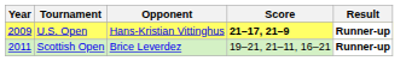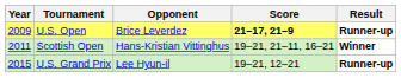 <table class="sortable wikitable" style="font-size: 90%;">
 <tr>
 <th>Year</th>
 <th>Tournament</th>
 <th>Opponent</th>
 <th>Score</th>
 <th>Result</th>
 </tr>
 <tr style="background:#FFFF67">
 <td align="center"><a href='#'>2009</a></td>
 <td align="left"><a href='#'>U.S. Open</a></td>
-<td align="left"> <a href='#'>Hans-Kristian Vittinghus</a></td>
+<td align="left"> <a href='#'>Brice Leverdez</a></td>
 <td align="left"><strong>21–17, 21–9</strong></td>
 <td style="text-align:left; background:white"> <strong>Runner-up</strong></td>
 </tr>
 <tr style="background:#D4F1C5">
 <td align="center"><a href='#'>2011</a></td>
 <td align="left"><a href='#'>Scottish Open</a></td>
-<td align="left"> <a href='#'>Brice Leverdez</a></td>
+<td align="left"> <a href='#'>Hans-Kristian Vittinghus</a></td>
 <td align="left">19–21, 21–11, 16–21</td>
+<td style="text-align:left; background:white"> <strong>Winner</strong></td>
+</tr>
+<tr style="background:#D4F1C5">
+<td align="center"><a href='#'>2015</a></td>
+<td align="left"><a href='#'>U.S. Grand Prix</a></td>
+<td align="left"> <a href='#'>Lee Hyun-il</a></td>
+<td align="left">19–21, 12–21</td>
 <td style="text-align:left; background:white"> <strong>Runner-up</strong></td>
 </tr>
 </table>
